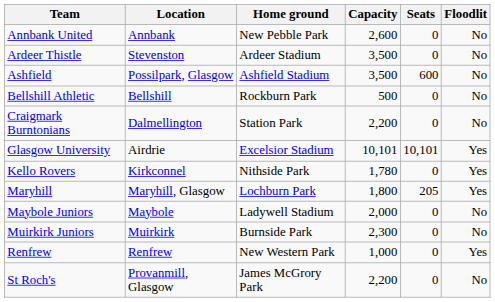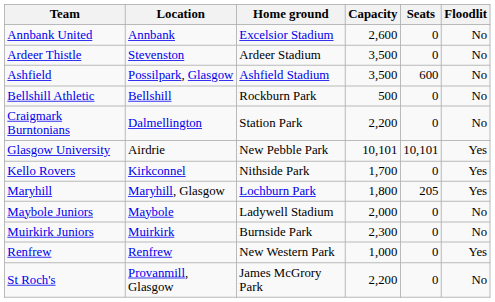 <table class="wikitable sortable">
 <tr>
 <th>Team</th>
 <th>Location</th>
 <th>Home ground</th>
 <th data-sort-type="number">Capacity</th>
 <th data-sort-type="number">Seats</th>
 <th>Floodlit</th>
 </tr>
 <tr>
 <td><a href='#'>Annbank United</a></td>
 <td><a href='#'>Annbank</a></td>
-<td>New Pebble Park</td>
+<td><a href='#'>Excelsior Stadium</a> </td>
 <td align=right>2,600</td>
 <td align=right>0</td>
 <td align=right>No</td>
 </tr>
 <tr>
 <td><a href='#'>Ardeer Thistle</a></td>
 <td><a href='#'>Stevenston</a></td>
 <td>Ardeer Stadium</td>
 <td align=right>3,500</td>
 <td align=right>0</td>
 <td align=right>No</td>
 </tr>
 <tr>
 <td><a href='#'>Ashfield</a></td>
 <td><a href='#'>Possilpark</a>, <a href='#'>Glasgow</a></td>
 <td><a href='#'>Ashfield Stadium</a></td>
 <td align=right>3,500</td>
 <td align=right>600</td>
 <td align=right>No</td>
 </tr>
 <tr>
 <td><a href='#'>Bellshill Athletic</a></td>
 <td><a href='#'>Bellshill</a></td>
 <td>Rockburn Park</td>
 <td align=right>500</td>
 <td align=right>0</td>
 <td align=right>No</td>
 </tr>
 <tr>
 <td><a href='#'>Craigmark Burntonians</a></td>
 <td><a href='#'>Dalmellington</a></td>
 <td>Station Park</td>
 <td align=right>2,200</td>
 <td align=right>0</td>
 <td align=right>No</td>
 </tr>
 <tr>
 <td><a href='#'>Glasgow University</a> </td>
 <td>Airdrie</td>
-<td><a href='#'>Excelsior Stadium</a> </td>
+<td>New Pebble Park</td>
 <td align=right>10,101</td>
 <td align=right>10,101</td>
 <td align=right>Yes</td>
 </tr>
 <tr>
 <td><a href='#'>Kello Rovers</a></td>
 <td><a href='#'>Kirkconnel</a></td>
 <td>Nithside Park</td>
-<td align=right>1,780</td>
+<td align=right>1,700</td>
 <td align=right>0</td>
 <td align=right>Yes</td>
 </tr>
 <tr>
 <td><a href='#'>Maryhill</a></td>
 <td><a href='#'>Maryhill</a>, Glasgow</td>
 <td><a href='#'>Lochburn Park</a></td>
 <td align=right>1,800</td>
 <td align=right>205</td>
 <td align=right>Yes</td>
 </tr>
 <tr>
 <td><a href='#'>Maybole Juniors</a></td>
 <td><a href='#'>Maybole</a></td>
 <td>Ladywell Stadium</td>
 <td align=right>2,000</td>
 <td align=right>0</td>
 <td align=right>No</td>
 </tr>
 <tr>
 <td><a href='#'>Muirkirk Juniors</a></td>
 <td><a href='#'>Muirkirk</a></td>
 <td>Burnside Park</td>
 <td align=right>2,300</td>
 <td align=right>0</td>
 <td align=right>No</td>
 </tr>
 <tr>
 <td><a href='#'>Renfrew</a></td>
 <td><a href='#'>Renfrew</a></td>
 <td>New Western Park</td>
 <td align=right>1,000</td>
 <td align=right>0</td>
 <td align=right>Yes</td>
 </tr>
 <tr>
 <td><a href='#'>St Roch's</a></td>
 <td><a href='#'>Provanmill</a>, Glasgow</td>
 <td>James McGrory Park</td>
 <td align=right>2,200</td>
 <td align=right>0</td>
 <td align=right>No</td>
 </tr>
 </table>
